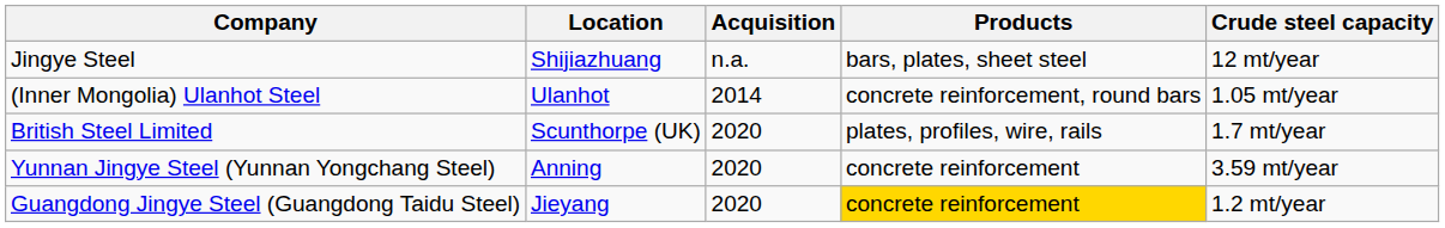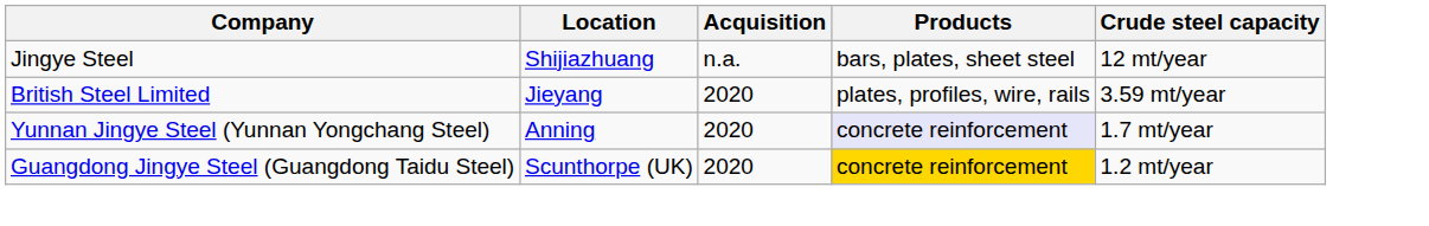 <table class="wikitable">
 <tr>
 <th>Company</th>
 <th>Location</th>
 <th>Acquisition</th>
 <th>Products</th>
 <th>Crude steel capacity</th>
 </tr>
 <tr>
 <td>Jingye Steel</td>
 <td><a href='#'>Shijiazhuang</a></td>
 <td>n.a.</td>
 <td>bars, plates, sheet steel</td>
 <td>12 mt/year</td>
 </tr>
 <tr>
-<td>(Inner Mongolia) <a href='#'>Ulanhot Steel</a></td>
-<td><a href='#'>Ulanhot</a></td>
-<td>2014</td>
-<td>concrete reinforcement, round bars</td>
-<td>1.05 mt/year</td>
-</tr>
-<tr>
 <td><a href='#'>British Steel Limited</a></td>
-<td><a href='#'>Scunthorpe</a> (UK)</td>
+<td><a href='#'>Jieyang</a></td>
 <td>2020</td>
 <td>plates, profiles, wire, rails</td>
-<td>1.7 mt/year</td>
+<td>3.59 mt/year</td>
 </tr>
 <tr>
 <td><a href='#'>Yunnan Jingye Steel</a> (Yunnan Yongchang Steel)</td>
 <td><a href='#'>Anning</a></td>
 <td>2020</td>
-<td>concrete reinforcement</td>
-<td>3.59 mt/year</td>
+<td style="background: lavender;">concrete reinforcement</td>
+<td>1.7 mt/year</td>
 </tr>
 <tr>
 <td><a href='#'>Guangdong Jingye Steel</a> (Guangdong Taidu Steel)</td>
-<td><a href='#'>Jieyang</a></td>
+<td><a href='#'>Scunthorpe</a> (UK)</td>
 <td>2020</td>
 <td style="background: gold;">concrete reinforcement</td>
 <td>1.2 mt/year</td>
 </tr>
 </table>
